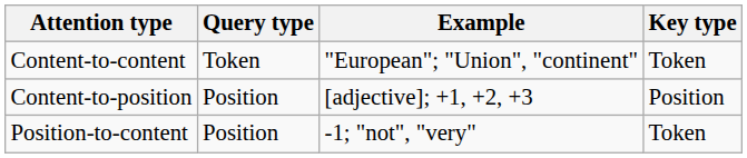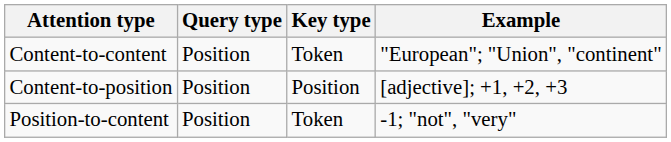 <table class="wikitable">
 <tr>
 <th>Attention type</th>
 <th>Query type</th>
+<th>Key type</th>
 <th>Example</th>
-<th>Key type</th>
 </tr>
 <tr>
 <td>Content-to-content</td>
+<td>Position</td>
 <td>Token</td>
 <td>"European"; "Union", "continent"</td>
-<td>Token</td>
 </tr>
 <tr>
 <td>Content-to-position</td>
 <td>Position</td>
+<td>Position</td>
 <td>[adjective]; +1, +2, +3</td>
-<td>Position</td>
 </tr>
 <tr>
 <td>Position-to-content</td>
 <td>Position</td>
+<td>Token</td>
 <td>-1; "not", "very"</td>
-<td>Token</td>
 </tr>
 </table>
